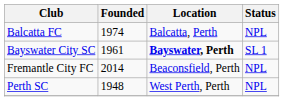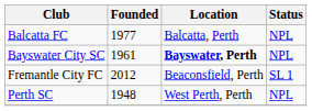 <table class="wikitable sortable">
 <tr>
 <th>Club</th>
 <th>Founded</th>
 <th>Location</th>
 <th>Status</th>
 </tr>
 <tr>
 <td><a href='#'>Balcatta FC</a></td>
-<td>1974</td>
+<td>1977</td>
 <td><a href='#'>Balcatta</a>, <a href='#'>Perth</a></td>
 <td><a href='#'>NPL</a></td>
 </tr>
 <tr>
 <td><a href='#'>Bayswater City SC</a></td>
 <td>1961</td>
 <td><strong><a href='#'>Bayswater</a>, Perth</strong></td>
-<td><a href='#'>SL 1</a></td>
+<td><a href='#'>NPL</a></td>
 </tr>
 <tr>
 <td>Fremantle City FC</td>
-<td>2014</td>
+<td>2012</td>
 <td><a href='#'>Beaconsfield</a>, Perth</td>
-<td><a href='#'>NPL</a></td>
+<td><a href='#'>SL 1</a></td>
 </tr>
 <tr>
 <td><a href='#'>Perth SC</a></td>
 <td>1948</td>
 <td><a href='#'>West Perth</a>, Perth</td>
 <td><a href='#'>NPL</a></td>
 </tr>
 <tr>
 </tr>
 <tr>
 </tr>
 </table>
